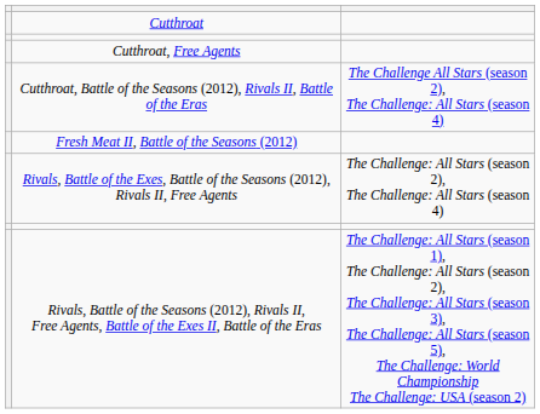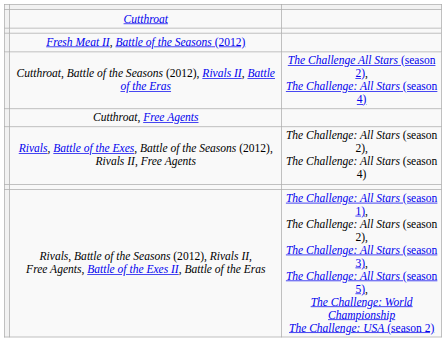 <table class="wikitable sortable" style="text-align:center">
 <tr>
 <th scope="col"></th>
 <th scope="col"></th>
 <th scope="col"></th>
 </tr>
 <tr>
 <th scope="row"></th>
 <td><em><a href='#'>Cutthroat</a></em></td>
 <td></td>
 </tr>
 <tr>
 <th scope="row"></th>
 <td></td>
 <td></td>
 </tr>
 <tr>
 <th scope="row"></th>
-<td><em>Cutthroat</em>, <em><a href='#'>Free Agents</a></em></td>
+<td><em><a href='#'>Fresh Meat II</a></em>, <a href='#'><em>Battle of the Seasons</em> (2012)</a></td>
 <td></td>
 </tr>
 <tr>
 <th scope="row"></th>
 <td><em>Cutthroat</em>, <em>Battle of the Seasons</em> (2012), <em><a href='#'>Rivals II</a></em>, <em><a href='#'>Battle of the Eras</a></em></td>
 <td><a href='#'><em>The Challenge All Stars</em> (season 2)</a>,<br><a href='#'><em>The Challenge: All Stars</em> (season 4)</a></td>
 </tr>
 <tr>
 <th scope="row"></th>
-<td><em><a href='#'>Fresh Meat II</a></em>, <a href='#'><em>Battle of the Seasons</em> (2012)</a></td>
+<td><em>Cutthroat</em>, <em><a href='#'>Free Agents</a></em></td>
 <td></td>
 </tr>
 <tr>
 <th scope="row"></th>
 <td><em><a href='#'>Rivals</a></em>, <em><a href='#'>Battle of the Exes</a></em>, <em>Battle of the Seasons</em> (2012),<br><em>Rivals II</em>, <em>Free Agents</em></td>
 <td><em>The Challenge: All Stars</em> (season 2),<br><em>The Challenge: All Stars</em> (season 4)</td>
 </tr>
 <tr>
 <th scope="row"></th>
 <td></td>
 <td></td>
 </tr>
 <tr>
 <th scope="row"></th>
 <td><em>Rivals</em>, <em>Battle of the Seasons</em> (2012), <em>Rivals II</em>,<br><em>Free Agents</em>, <em><a href='#'>Battle of the Exes II</a></em>, <em>Battle of the Eras</em></td>
 <td><a href='#'><em>The Challenge: All Stars</em> (season 1)</a>,<br><em>The Challenge: All Stars</em> (season 2),<br><a href='#'><em>The Challenge: All Stars</em> (season 3)</a>,<br><a href='#'><em>The Challenge: All Stars</em> (season 5)</a>,<br><em><a href='#'>The Challenge: World Championship</a></em><br><a href='#'><em>The Challenge: USA</em> (season 2)</a></td>
 </tr>
 </table>
